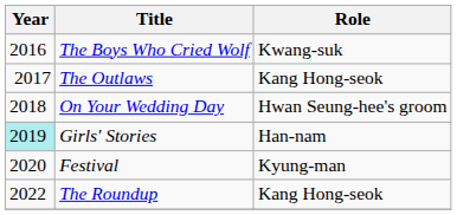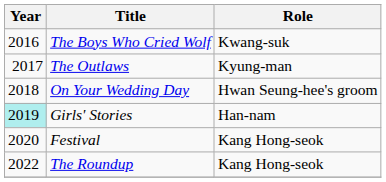 <table class="wikitable">
 <tr>
 <th>Year</th>
 <th>Title</th>
 <th>Role</th>
 </tr>
 <tr>
 <td>2016 </td>
 <td><em><a href='#'>The Boys Who Cried Wolf</a></em></td>
 <td>Kwang-suk</td>
 </tr>
 <tr>
 <td> 2017</td>
 <td><em><a href='#'>The Outlaws</a></em></td>
-<td>Kang Hong-seok</td>
+<td>Kyung-man</td>
 </tr>
 <tr>
 <td>2018</td>
 <td><em><a href='#'>On Your Wedding Day</a></em></td>
 <td>Hwan Seung-hee's groom</td>
 </tr>
 <tr>
 <td style="background: paleturquoise;">2019</td>
 <td><em>Girls' Stories</em></td>
 <td>Han-nam</td>
 </tr>
 <tr>
 <td>2020</td>
 <td><em>Festival</em></td>
-<td>Kyung-man</td>
+<td>Kang Hong-seok</td>
 </tr>
 <tr>
 <td>2022</td>
 <td><em><a href='#'>The Roundup</a></em></td>
 <td>Kang Hong-seok </td>
 </tr>
 <tr>
 </tr>
 </table>
